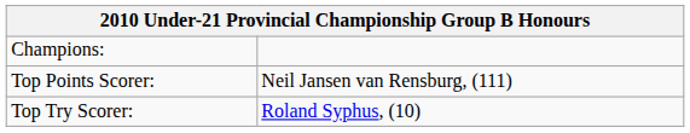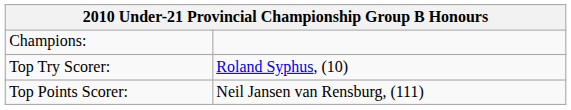 <table class="wikitable" style="text-align:left; line-height:110%; font-size:90%; width:40%; margin:1em auto 1em auto;">
 <tr>
 <th colspan=2><strong>2010 Under-21 Provincial Championship Group B Honours</strong></th>
 </tr>
 <tr>
 <td>Champions:</td>
 <td></td>
 </tr>
 <tr>
+<td>Top Try Scorer:</td>
+<td><a href='#'>Roland Syphus</a>,  (10)</td>
+</tr>
+<tr>
 <td>Top Points Scorer:</td>
 <td>Neil Jansen van Rensburg,  (111)</td>
 </tr>
-<tr>
-<td>Top Try Scorer:</td>
-<td><a href='#'>Roland Syphus</a>,  (10)</td>
-</tr>
 </table>
